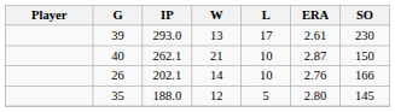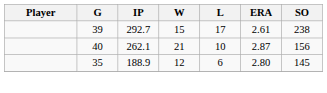 <table class="wikitable sortable">
 <tr>
 <th bgcolor="#DDDDFF" width="16%">Player</th>
 <th bgcolor="#DDDDFF" width="9%">G</th>
 <th bgcolor="#DDDDFF" width="9%">IP</th>
 <th bgcolor="#DDDDFF" width="9%">W</th>
 <th bgcolor="#DDDDFF" width="9%">L</th>
 <th bgcolor="#DDDDFF" width="9%">ERA</th>
 <th bgcolor="#DDDDFF" width="9%">SO</th>
 </tr>
 <tr align="center">
 <td></td>
 <td>39</td>
-<td>293.0</td>
-<td>13</td>
+<td>292.7</td>
+<td>15</td>
 <td>17</td>
 <td>2.61</td>
-<td>230</td>
+<td>238</td>
 </tr>
 <tr align="center">
 <td></td>
 <td>40</td>
 <td>262.1</td>
 <td>21</td>
 <td>10</td>
 <td>2.87</td>
-<td>150</td>
-</tr>
-<tr align="center">
-<td></td>
-<td>26</td>
-<td>202.1</td>
-<td>14</td>
-<td>10</td>
-<td>2.76</td>
-<td>166</td>
+<td>156</td>
 </tr>
 <tr align="center">
 <td></td>
 <td>35</td>
-<td>188.0</td>
+<td>188.9</td>
 <td>12</td>
-<td>5</td>
+<td>6</td>
 <td>2.80</td>
 <td>145</td>
 </tr>
 <tr align="center">
 </tr>
 </table>
